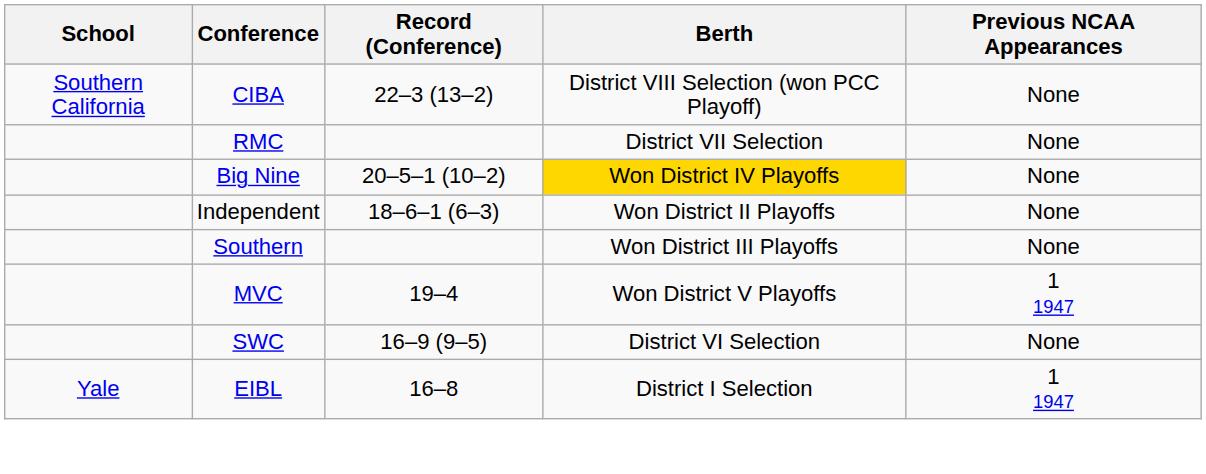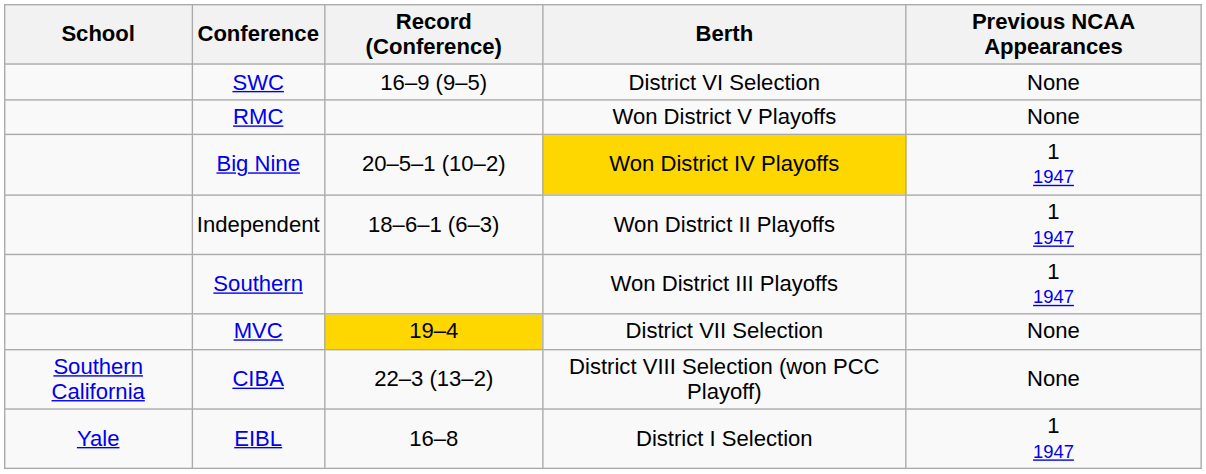 <table class="wikitable">
 <tr>
 <th>School</th>
 <th>Conference</th>
 <th>Record (Conference)</th>
 <th>Berth</th>
 <th>Previous NCAA Appearances</th>
 </tr>
 <tr align=center>
-<td><a href='#'>Southern California</a></td>
-<td><a href='#'>CIBA</a></td>
-<td>22–3 (13–2)</td>
-<td>District VIII Selection (won PCC Playoff)</td>
+<td></td>
+<td><a href='#'>SWC</a></td>
+<td>16–9 (9–5)</td>
+<td>District VI Selection</td>
 <td>None</td>
 </tr>
 <tr align=center>
 <td></td>
 <td><a href='#'>RMC</a></td>
 <td></td>
-<td>District VII Selection</td>
+<td>Won District V Playoffs</td>
 <td>None</td>
 </tr>
 <tr align=center>
 <td></td>
 <td><a href='#'>Big Nine</a></td>
 <td>20–5–1 (10–2)</td>
 <td style="background: gold;">Won District IV Playoffs</td>
-<td>None</td>
+<td>1<br><small><a href='#'>1947</a></small></td>
 </tr>
 <tr align=center>
 <td></td>
 <td>Independent</td>
 <td>18–6–1 (6–3)</td>
 <td>Won District II Playoffs</td>
-<td>None</td>
+<td>1<br><small><a href='#'>1947</a></small></td>
 </tr>
 <tr align=center>
 <td></td>
 <td><a href='#'>Southern</a></td>
 <td></td>
 <td>Won District III Playoffs</td>
-<td>None</td>
+<td>1<br><small><a href='#'>1947</a></small></td>
 </tr>
 <tr align=center>
 <td></td>
 <td><a href='#'>MVC</a></td>
-<td>19–4</td>
-<td>Won District V Playoffs</td>
-<td>1<br><small><a href='#'>1947</a></small></td>
+<td style="background: gold;">19–4</td>
+<td>District VII Selection</td>
+<td>None</td>
 </tr>
 <tr align=center>
-<td></td>
-<td><a href='#'>SWC</a></td>
-<td>16–9 (9–5)</td>
-<td>District VI Selection</td>
+<td><a href='#'>Southern California</a></td>
+<td><a href='#'>CIBA</a></td>
+<td>22–3 (13–2)</td>
+<td>District VIII Selection (won PCC Playoff)</td>
 <td>None</td>
 </tr>
 <tr align=center>
 <td><a href='#'>Yale</a></td>
 <td><a href='#'>EIBL</a></td>
 <td>16–8</td>
 <td>District I Selection</td>
 <td>1<br><small><a href='#'>1947</a></small></td>
 </tr>
 </table>
